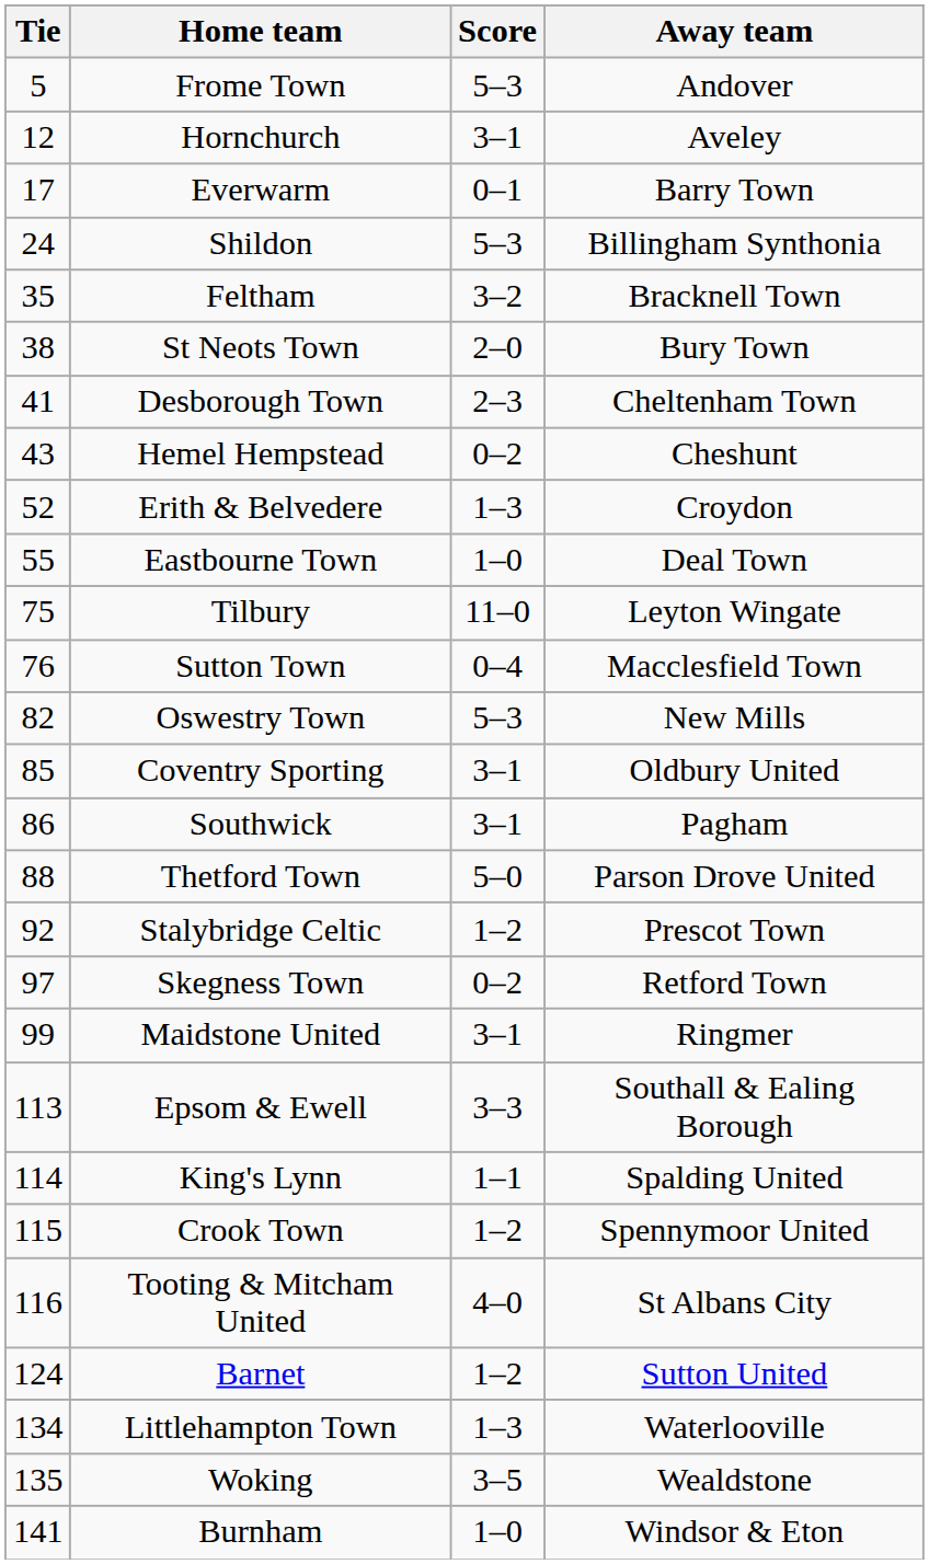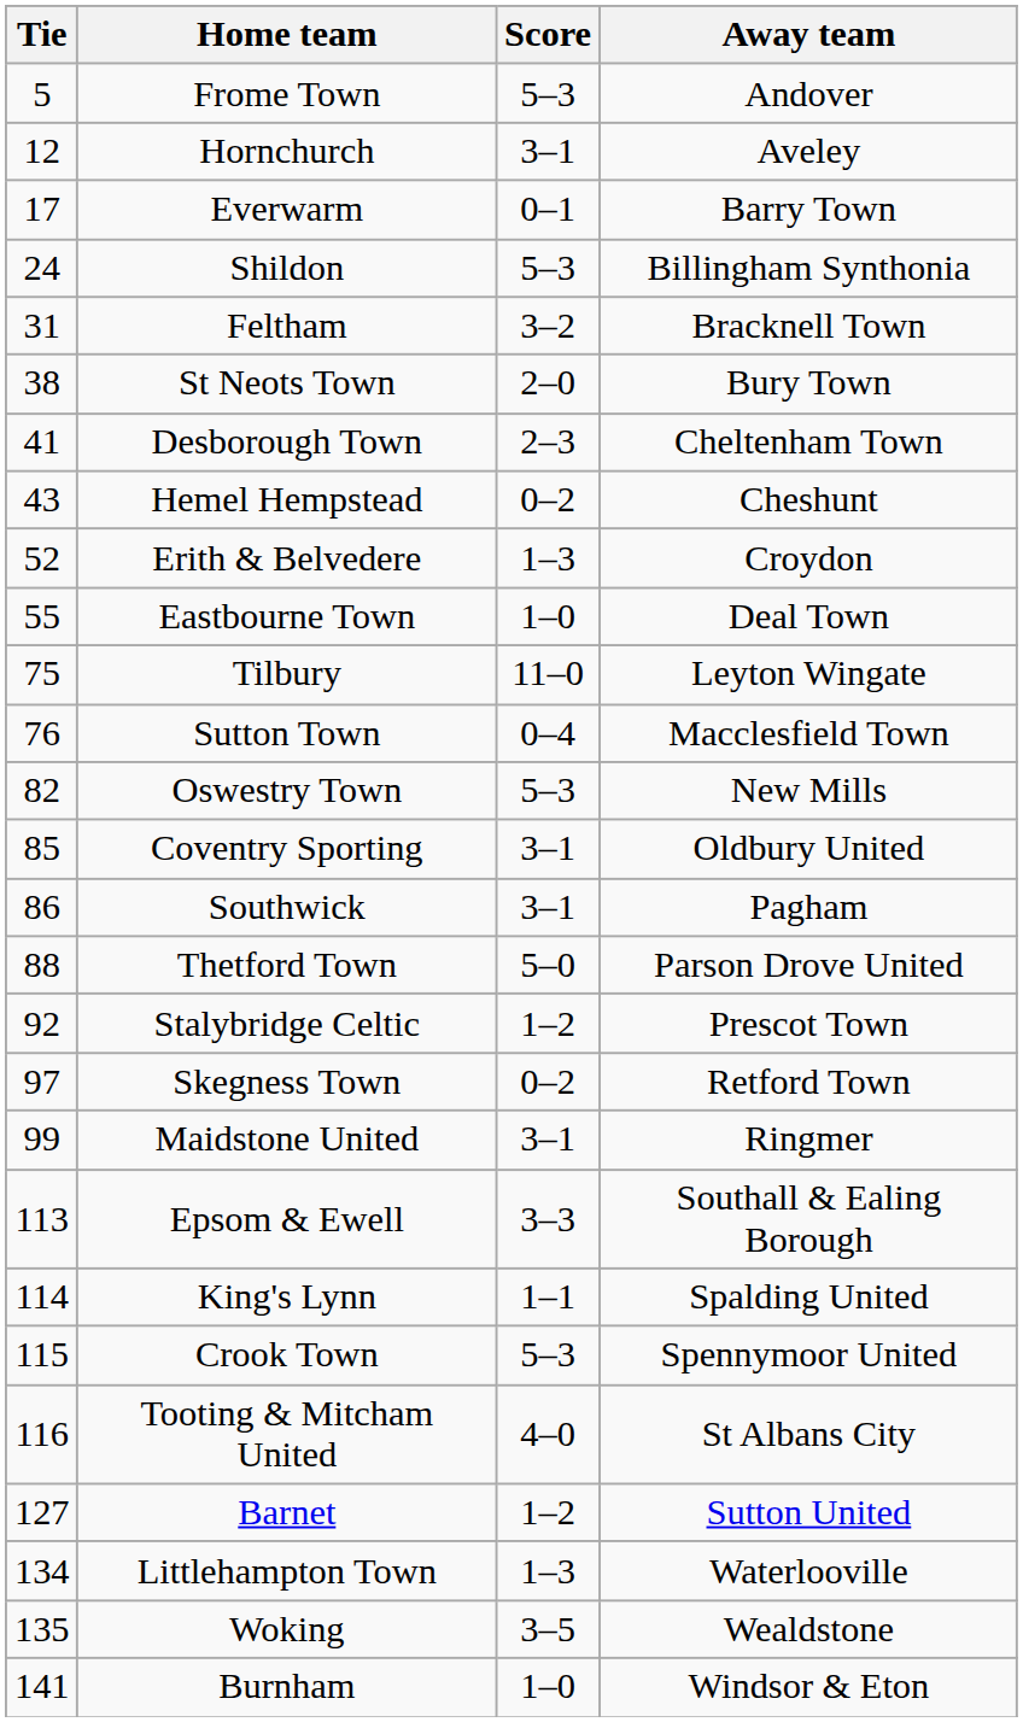 <table class="wikitable" style="text-align:center;">
 <tr>
 <th width=20>Tie</th>
 <th width=175>Home team</th>
 <th width=20>Score</th>
 <th width=175>Away team</th>
 </tr>
 <tr>
 <td>5</td>
 <td>Frome Town</td>
 <td>5–3</td>
 <td>Andover</td>
 </tr>
 <tr>
 <td>12</td>
 <td>Hornchurch</td>
 <td>3–1</td>
 <td>Aveley</td>
 </tr>
 <tr>
 <td>17</td>
 <td>Everwarm</td>
 <td>0–1</td>
 <td>Barry Town</td>
 </tr>
 <tr>
 <td>24</td>
 <td>Shildon</td>
 <td>5–3</td>
 <td>Billingham Synthonia</td>
 </tr>
 <tr>
-<td>35</td>
+<td>31</td>
 <td>Feltham</td>
 <td>3–2</td>
 <td>Bracknell Town</td>
 </tr>
 <tr>
 <td>38</td>
 <td>St Neots Town</td>
 <td>2–0</td>
 <td>Bury Town</td>
 </tr>
 <tr>
 <td>41</td>
 <td>Desborough Town</td>
 <td>2–3</td>
 <td>Cheltenham Town</td>
 </tr>
 <tr>
 <td>43</td>
 <td>Hemel Hempstead</td>
 <td>0–2</td>
 <td>Cheshunt</td>
 </tr>
 <tr>
 <td>52</td>
 <td>Erith & Belvedere</td>
 <td>1–3</td>
 <td>Croydon</td>
 </tr>
 <tr>
 <td>55</td>
 <td>Eastbourne Town</td>
 <td>1–0</td>
 <td>Deal Town</td>
 </tr>
 <tr>
 <td>75</td>
 <td>Tilbury</td>
 <td>11–0</td>
 <td>Leyton Wingate</td>
 </tr>
 <tr>
 <td>76</td>
 <td>Sutton Town</td>
 <td>0–4</td>
 <td>Macclesfield Town</td>
 </tr>
 <tr>
 <td>82</td>
 <td>Oswestry Town</td>
 <td>5–3</td>
 <td>New Mills</td>
 </tr>
 <tr>
 <td>85</td>
 <td>Coventry Sporting</td>
 <td>3–1</td>
 <td>Oldbury United</td>
 </tr>
 <tr>
 <td>86</td>
 <td>Southwick</td>
 <td>3–1</td>
 <td>Pagham</td>
 </tr>
 <tr>
 <td>88</td>
 <td>Thetford Town</td>
 <td>5–0</td>
 <td>Parson Drove United</td>
 </tr>
 <tr>
 <td>92</td>
 <td>Stalybridge Celtic</td>
 <td>1–2</td>
 <td>Prescot Town</td>
 </tr>
 <tr>
 <td>97</td>
 <td>Skegness Town</td>
 <td>0–2</td>
 <td>Retford Town</td>
 </tr>
 <tr>
 <td>99</td>
 <td>Maidstone United</td>
 <td>3–1</td>
 <td>Ringmer</td>
 </tr>
 <tr>
 <td>113</td>
 <td>Epsom & Ewell</td>
 <td>3–3</td>
 <td>Southall & Ealing Borough</td>
 </tr>
 <tr>
 <td>114</td>
 <td>King's Lynn</td>
 <td>1–1</td>
 <td>Spalding United</td>
 </tr>
 <tr>
 <td>115</td>
 <td>Crook Town</td>
-<td>1–2</td>
+<td>5–3</td>
 <td>Spennymoor United</td>
 </tr>
 <tr>
 <td>116</td>
 <td>Tooting & Mitcham United</td>
 <td>4–0</td>
 <td>St Albans City</td>
 </tr>
 <tr>
-<td>124</td>
+<td>127</td>
 <td><a href='#'>Barnet</a></td>
 <td>1–2</td>
 <td><a href='#'>Sutton United</a></td>
 </tr>
 <tr>
 <td>134</td>
 <td>Littlehampton Town</td>
 <td>1–3</td>
 <td>Waterlooville</td>
 </tr>
 <tr>
 <td>135</td>
 <td>Woking</td>
 <td>3–5</td>
 <td>Wealdstone</td>
 </tr>
 <tr>
 <td>141</td>
 <td>Burnham</td>
 <td>1–0</td>
 <td>Windsor & Eton</td>
 </tr>
 </table>
